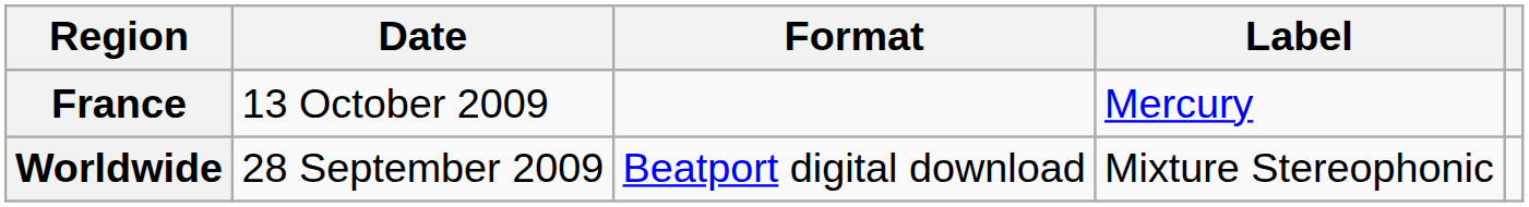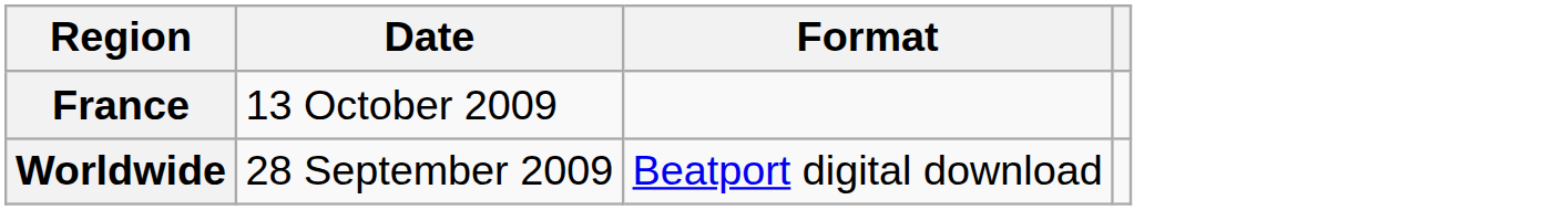 <table class="wikitable plainrowheaders">
 <tr>
 <th scope="col">Region</th>
 <th scope="col">Date</th>
 <th scope="col">Format</th>
-<th scope="col">Label</th>
 <th scope="col"></th>
 </tr>
 <tr>
 <th scope="row">France</th>
 <td>13 October 2009</td>
 <td></td>
-<td><a href='#'>Mercury</a></td>
 <td align="center"></td>
 </tr>
 <tr>
 <th scope="row">Worldwide</th>
 <td>28 September 2009</td>
 <td><a href='#'>Beatport</a> digital download</td>
-<td>Mixture Stereophonic</td>
 <td align="center"></td>
 </tr>
 </table>
